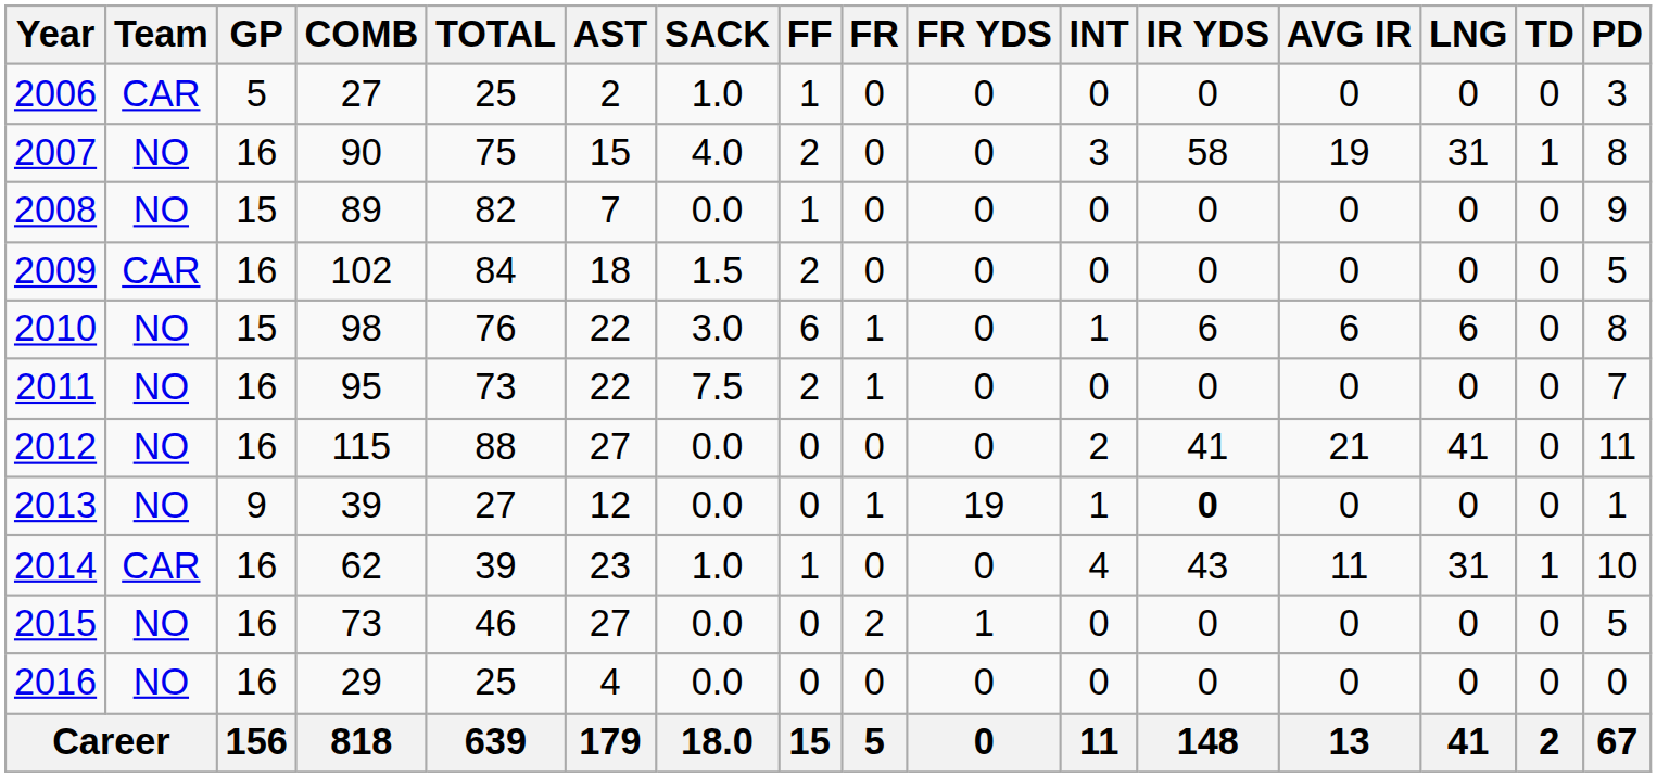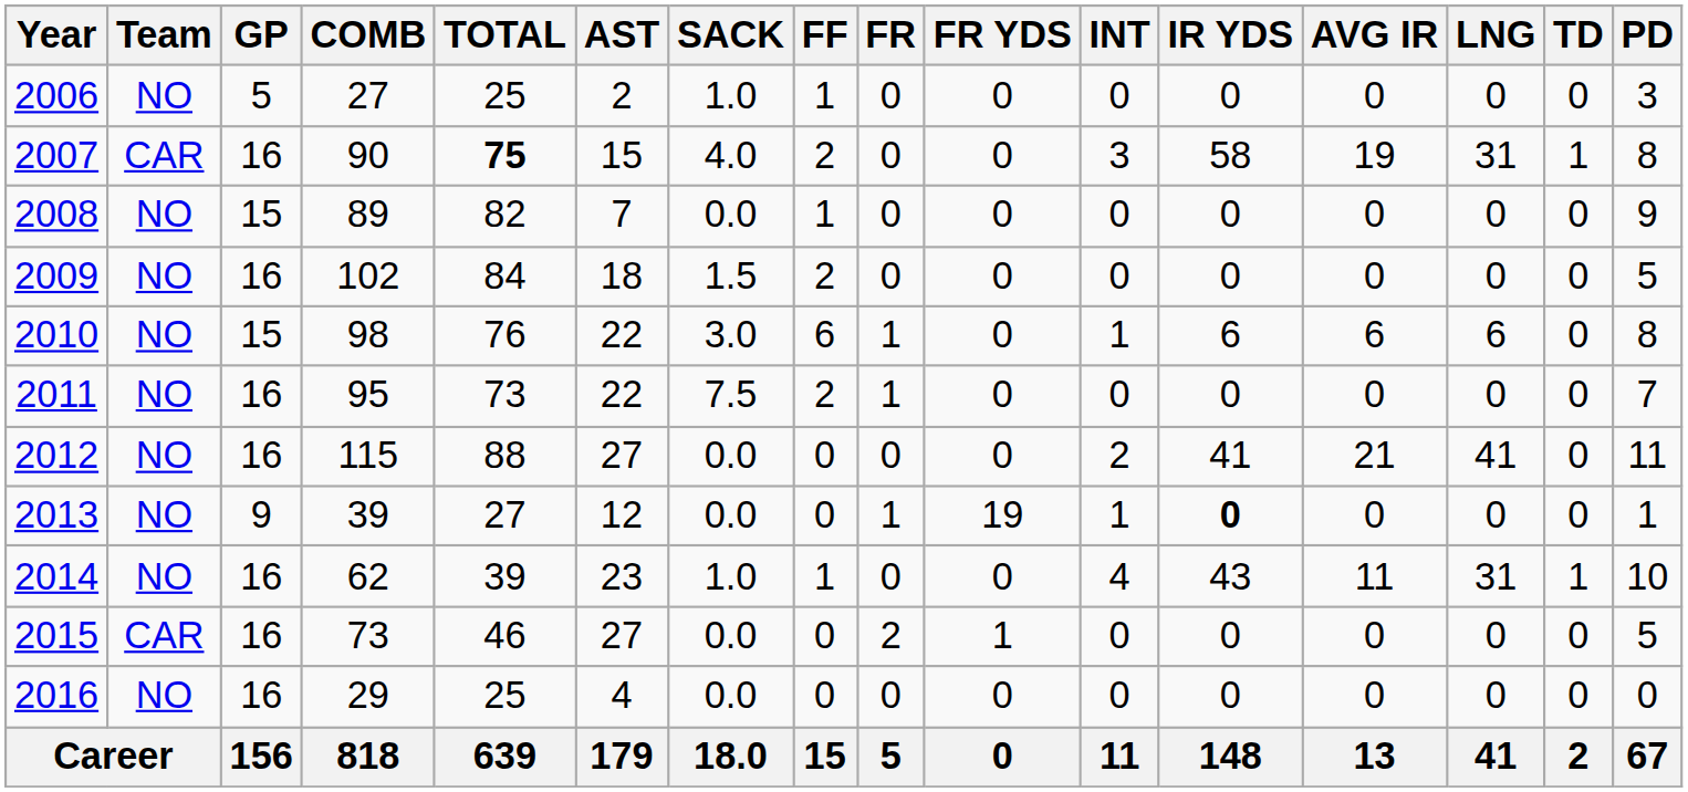 <table class="wikitable" style="text-align:center">
 <tr>
 <th>Year</th>
 <th>Team</th>
 <th>GP</th>
 <th>COMB</th>
 <th>TOTAL</th>
 <th>AST</th>
 <th>SACK</th>
 <th>FF</th>
 <th>FR</th>
 <th>FR YDS</th>
 <th>INT</th>
 <th>IR YDS</th>
 <th>AVG IR</th>
 <th>LNG</th>
 <th>TD</th>
 <th>PD</th>
 </tr>
 <tr>
 <td><a href='#'>2006</a></td>
-<td><a href='#'>CAR</a></td>
+<td><a href='#'>NO</a></td>
 <td>5</td>
 <td>27</td>
 <td>25</td>
 <td>2</td>
 <td>1.0</td>
 <td>1</td>
 <td>0</td>
 <td>0</td>
 <td>0</td>
 <td>0</td>
 <td>0</td>
 <td>0</td>
 <td>0</td>
 <td>3</td>
 </tr>
 <tr>
 <td><a href='#'>2007</a></td>
-<td><a href='#'>NO</a></td>
+<td><a href='#'>CAR</a></td>
 <td>16</td>
 <td>90</td>
-<td>75</td>
+<td><strong>75</strong></td>
 <td>15</td>
 <td>4.0</td>
 <td>2</td>
 <td>0</td>
 <td>0</td>
 <td>3</td>
 <td>58</td>
 <td>19</td>
 <td>31</td>
 <td>1</td>
 <td>8</td>
 </tr>
 <tr>
 <td><a href='#'>2008</a></td>
 <td><a href='#'>NO</a></td>
 <td>15</td>
 <td>89</td>
 <td>82</td>
 <td>7</td>
 <td>0.0</td>
 <td>1</td>
 <td>0</td>
 <td>0</td>
 <td>0</td>
 <td>0</td>
 <td>0</td>
 <td>0</td>
 <td>0</td>
 <td>9</td>
 </tr>
 <tr>
 <td><a href='#'>2009</a></td>
-<td><a href='#'>CAR</a></td>
+<td><a href='#'>NO</a></td>
 <td>16</td>
 <td>102</td>
 <td>84</td>
 <td>18</td>
 <td>1.5</td>
 <td>2</td>
 <td>0</td>
 <td>0</td>
 <td>0</td>
 <td>0</td>
 <td>0</td>
 <td>0</td>
 <td>0</td>
 <td>5</td>
 </tr>
 <tr>
 <td><a href='#'>2010</a></td>
 <td><a href='#'>NO</a></td>
 <td>15</td>
 <td>98</td>
 <td>76</td>
 <td>22</td>
 <td>3.0</td>
 <td>6</td>
 <td>1</td>
 <td>0</td>
 <td>1</td>
 <td>6</td>
 <td>6</td>
 <td>6</td>
 <td>0</td>
 <td>8</td>
 </tr>
 <tr>
 <td><a href='#'>2011</a></td>
 <td><a href='#'>NO</a></td>
 <td>16</td>
 <td>95</td>
 <td>73</td>
 <td>22</td>
 <td>7.5</td>
 <td>2</td>
 <td>1</td>
 <td>0</td>
 <td>0</td>
 <td>0</td>
 <td>0</td>
 <td>0</td>
 <td>0</td>
 <td>7</td>
 </tr>
 <tr>
 <td><a href='#'>2012</a></td>
 <td><a href='#'>NO</a></td>
 <td>16</td>
 <td>115</td>
 <td>88</td>
 <td>27</td>
 <td>0.0</td>
 <td>0</td>
 <td>0</td>
 <td>0</td>
 <td>2</td>
 <td>41</td>
 <td>21</td>
 <td>41</td>
 <td>0</td>
 <td>11</td>
 </tr>
 <tr>
 <td><a href='#'>2013</a></td>
 <td><a href='#'>NO</a></td>
 <td>9</td>
 <td>39</td>
 <td>27</td>
 <td>12</td>
 <td>0.0</td>
 <td>0</td>
 <td>1</td>
 <td>19</td>
 <td>1</td>
 <td><strong>0</strong></td>
 <td>0</td>
 <td>0</td>
 <td>0</td>
 <td>1</td>
 </tr>
 <tr>
 <td><a href='#'>2014</a></td>
-<td><a href='#'>CAR</a></td>
+<td><a href='#'>NO</a></td>
 <td>16</td>
 <td>62</td>
 <td>39</td>
 <td>23</td>
 <td>1.0</td>
 <td>1</td>
 <td>0</td>
 <td>0</td>
 <td>4</td>
 <td>43</td>
 <td>11</td>
 <td>31</td>
 <td>1</td>
 <td>10</td>
 </tr>
 <tr>
 <td><a href='#'>2015</a></td>
-<td><a href='#'>NO</a></td>
+<td><a href='#'>CAR</a></td>
 <td>16</td>
 <td>73</td>
 <td>46</td>
 <td>27</td>
 <td>0.0</td>
 <td>0</td>
 <td>2</td>
 <td>1</td>
 <td>0</td>
 <td>0</td>
 <td>0</td>
 <td>0</td>
 <td>0</td>
 <td>5</td>
 </tr>
 <tr>
 <td><a href='#'>2016</a></td>
 <td><a href='#'>NO</a></td>
 <td>16</td>
 <td>29</td>
 <td>25</td>
 <td>4</td>
 <td>0.0</td>
 <td>0</td>
 <td>0</td>
 <td>0</td>
 <td>0</td>
 <td>0</td>
 <td>0</td>
 <td>0</td>
 <td>0</td>
 <td>0</td>
 </tr>
 <tr>
 <th colspan="2">Career</th>
 <th>156</th>
 <th>818</th>
 <th>639</th>
 <th>179</th>
 <th>18.0</th>
 <th>15</th>
 <th>5</th>
 <th>0</th>
 <th>11</th>
 <th>148</th>
 <th>13</th>
 <th>41</th>
 <th>2</th>
 <th>67</th>
 </tr>
 </table>
